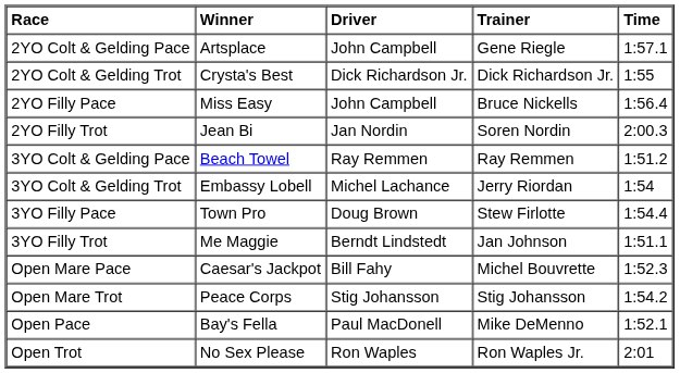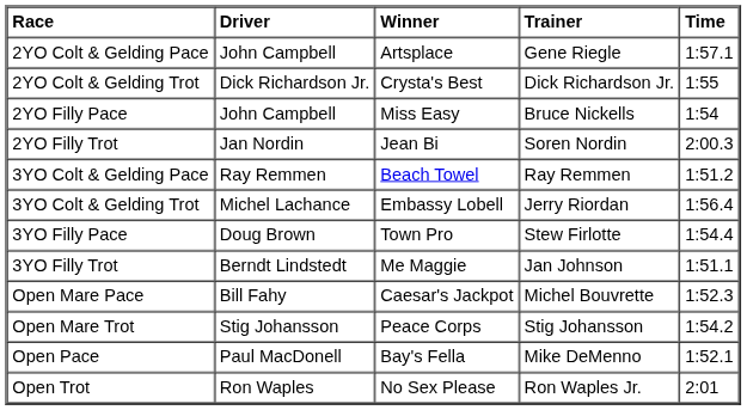 <table cellspacing="0" cellpadding="4" border="2">
 <tr>
 <td><strong>Race</strong></td>
+<td><strong>Driver</strong></td>
 <td><strong>Winner</strong></td>
-<td><strong>Driver</strong></td>
 <td><strong>Trainer</strong></td>
 <td><strong>Time</strong></td>
 </tr>
 <tr>
 <td>2YO Colt & Gelding Pace</td>
+<td>John Campbell</td>
 <td>Artsplace</td>
-<td>John Campbell</td>
 <td>Gene Riegle</td>
 <td>1:57.1</td>
 </tr>
 <tr>
 <td>2YO Colt & Gelding Trot</td>
+<td>Dick Richardson Jr.</td>
 <td>Crysta's Best</td>
-<td>Dick Richardson Jr.</td>
 <td>Dick Richardson Jr.</td>
 <td>1:55</td>
 </tr>
 <tr>
 <td>2YO Filly Pace</td>
+<td>John Campbell</td>
 <td>Miss Easy</td>
-<td>John Campbell</td>
 <td>Bruce Nickells</td>
-<td>1:56.4</td>
+<td>1:54</td>
 </tr>
 <tr>
 <td>2YO Filly Trot</td>
+<td>Jan Nordin</td>
 <td>Jean Bi</td>
-<td>Jan Nordin</td>
 <td>Soren Nordin</td>
 <td>2:00.3</td>
 </tr>
 <tr>
 <td>3YO Colt & Gelding Pace</td>
+<td>Ray Remmen</td>
 <td><a href='#'>Beach Towel</a></td>
-<td>Ray Remmen</td>
 <td>Ray Remmen</td>
 <td>1:51.2</td>
 </tr>
 <tr>
 <td>3YO Colt & Gelding Trot</td>
+<td>Michel Lachance</td>
 <td>Embassy Lobell</td>
-<td>Michel Lachance</td>
 <td>Jerry Riordan</td>
-<td>1:54</td>
+<td>1:56.4</td>
 </tr>
 <tr>
 <td>3YO Filly Pace</td>
+<td>Doug Brown</td>
 <td>Town Pro</td>
-<td>Doug Brown</td>
 <td>Stew Firlotte</td>
 <td>1:54.4</td>
 </tr>
 <tr>
 <td>3YO Filly Trot</td>
+<td>Berndt Lindstedt</td>
 <td>Me Maggie</td>
-<td>Berndt Lindstedt</td>
 <td>Jan Johnson</td>
 <td>1:51.1</td>
 </tr>
 <tr>
 <td>Open Mare Pace</td>
+<td>Bill Fahy</td>
 <td>Caesar's Jackpot</td>
-<td>Bill Fahy</td>
 <td>Michel Bouvrette</td>
 <td>1:52.3</td>
 </tr>
 <tr>
 <td>Open Mare Trot</td>
+<td>Stig Johansson</td>
 <td>Peace Corps</td>
-<td>Stig Johansson</td>
 <td>Stig Johansson</td>
 <td>1:54.2</td>
 </tr>
 <tr>
 <td>Open Pace</td>
+<td>Paul MacDonell</td>
 <td>Bay's Fella</td>
-<td>Paul MacDonell</td>
 <td>Mike DeMenno</td>
 <td>1:52.1</td>
 </tr>
 <tr>
 <td>Open Trot</td>
+<td>Ron Waples</td>
 <td>No Sex Please</td>
-<td>Ron Waples</td>
 <td>Ron Waples Jr.</td>
 <td>2:01</td>
 </tr>
 </table>
